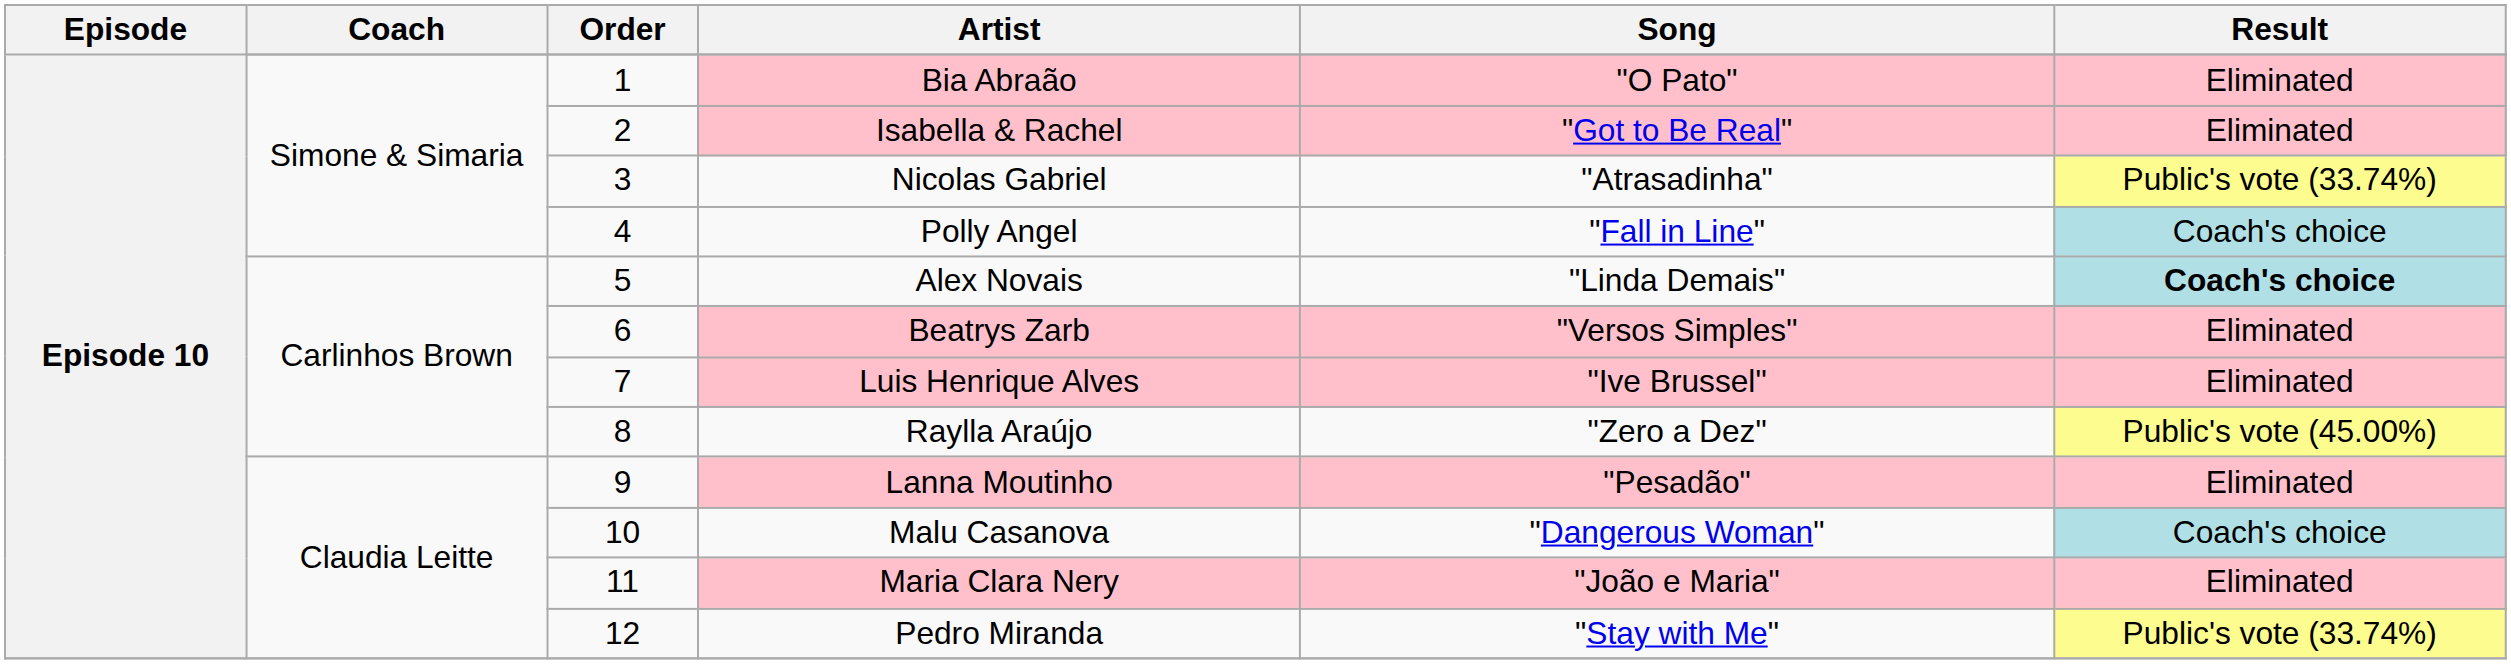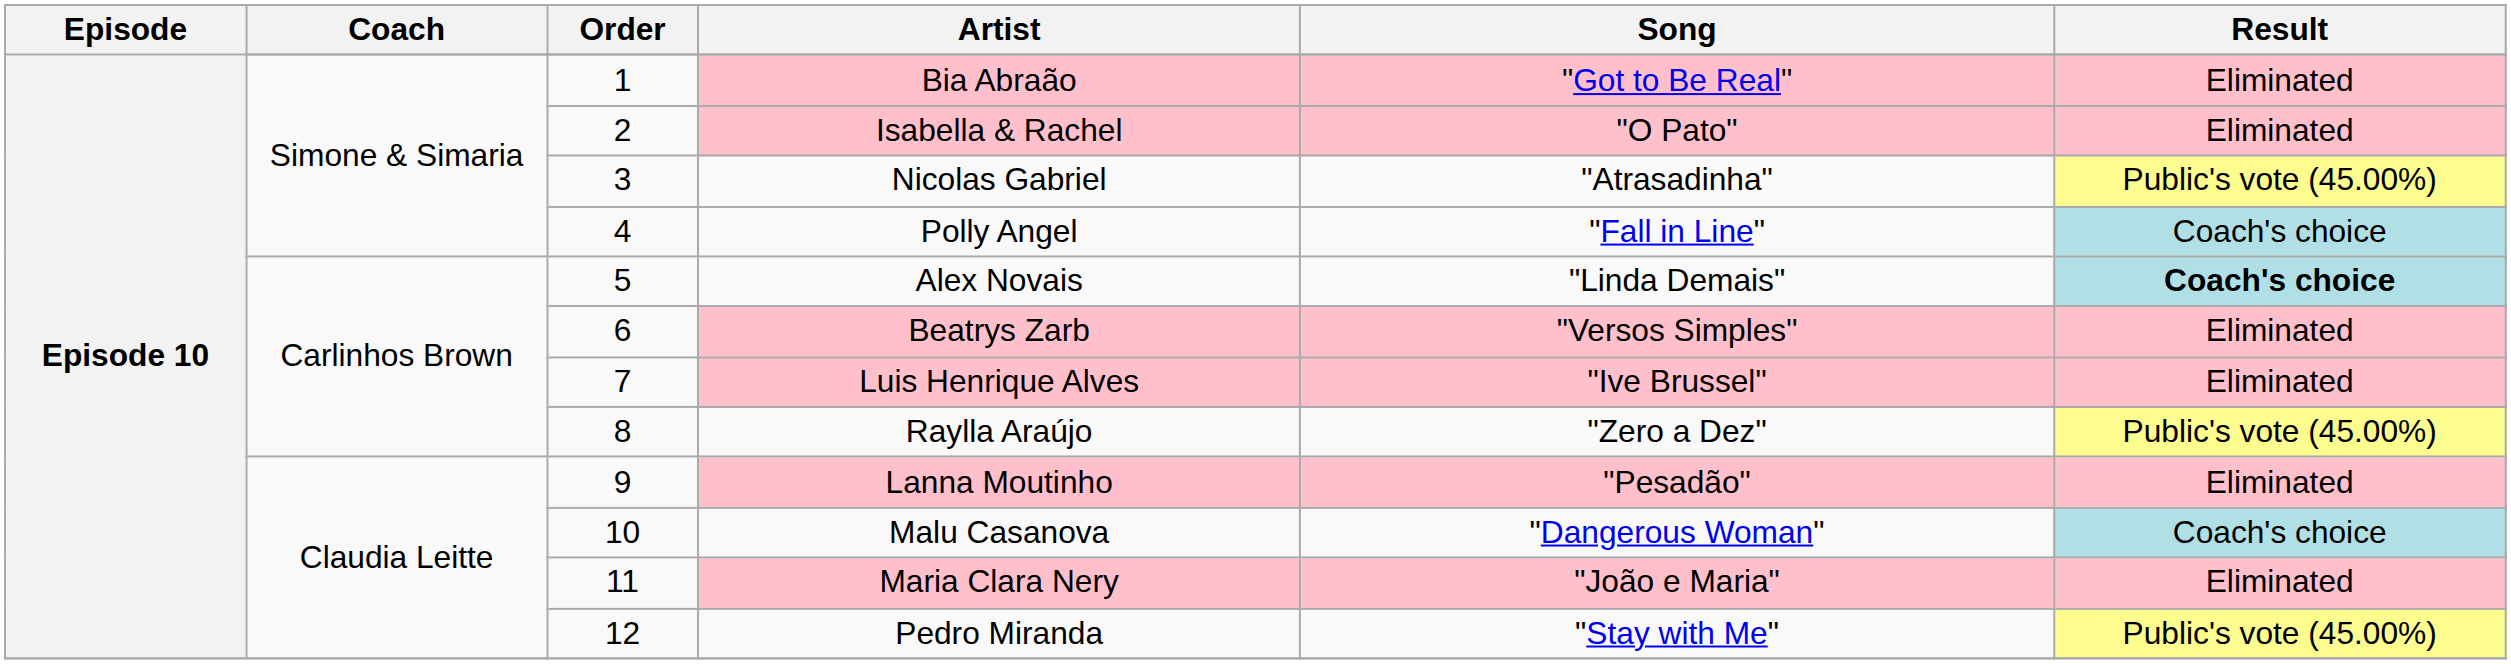 <table class="wikitable" style="text-align:center; width:100%;">
 <tr>
 <th scope="col" width="08%">Episode</th>
 <th scope="col" width="10%">Coach</th>
 <th scope="col" width="05%">Order</th>
 <th scope="col" width="20%">Artist</th>
 <th scope="col" width="25%">Song</th>
 <th scope="col" width="15%">Result</th>
 </tr>
 <tr>
 <th scope="col" rowspan=13>Episode 10<br><small></small></th>
 </tr>
 <tr>
 <td rowspan=4>Simone & Simaria</td>
 <td>1</td>
 <td bgcolor=FFC0CB>Bia Abraão</td>
-<td bgcolor=FFC0CB>"O Pato"</td>
+<td bgcolor=FFC0CB>"<a href='#'>Got to Be Real</a>"</td>
 <td bgcolor=FFC0CB>Eliminated</td>
 </tr>
 <tr>
 <td>2</td>
 <td bgcolor=FFC0CB>Isabella & Rachel</td>
-<td bgcolor=FFC0CB>"<a href='#'>Got to Be Real</a>"</td>
+<td bgcolor=FFC0CB>"O Pato"</td>
 <td bgcolor=FFC0CB>Eliminated</td>
 </tr>
 <tr>
 <td>3</td>
 <td>Nicolas Gabriel</td>
 <td>"Atrasadinha"</td>
-<td bgcolor=FDFC8F>Public's vote (33.74%)</td>
+<td bgcolor=FDFC8F>Public's vote (45.00%)</td>
 </tr>
 <tr>
 <td>4</td>
 <td>Polly Angel</td>
 <td>"<a href='#'>Fall in Line</a>"</td>
 <td bgcolor=B0E0E6>Coach's choice</td>
 </tr>
 <tr>
 <td rowspan=4>Carlinhos Brown</td>
 <td>5</td>
 <td>Alex Novais</td>
 <td>"Linda Demais"</td>
 <td bgcolor=B0E0E6><strong>Coach's choice</strong></td>
 </tr>
 <tr>
 <td>6</td>
 <td bgcolor=FFC0CB>Beatrys Zarb</td>
 <td bgcolor=FFC0CB>"Versos Simples"</td>
 <td bgcolor=FFC0CB>Eliminated</td>
 </tr>
 <tr>
 <td>7</td>
 <td bgcolor=FFC0CB>Luis Henrique Alves</td>
 <td bgcolor=FFC0CB>"Ive Brussel"</td>
 <td bgcolor=FFC0CB>Eliminated</td>
 </tr>
 <tr>
 <td>8</td>
 <td>Raylla Araújo</td>
 <td>"Zero a Dez"</td>
 <td bgcolor=FDFC8F>Public's vote (45.00%)</td>
 </tr>
 <tr>
 <td rowspan=4>Claudia Leitte</td>
 <td>9</td>
 <td bgcolor=FFC0CB>Lanna Moutinho</td>
 <td bgcolor=FFC0CB>"Pesadão"</td>
 <td bgcolor=FFC0CB>Eliminated</td>
 </tr>
 <tr>
 <td>10</td>
 <td>Malu Casanova</td>
 <td>"<a href='#'>Dangerous Woman</a>"</td>
 <td bgcolor=B0E0E6>Coach's choice</td>
 </tr>
 <tr>
 <td>11</td>
 <td bgcolor=FFC0CB>Maria Clara Nery</td>
 <td bgcolor=FFC0CB>"João e Maria"</td>
 <td bgcolor=FFC0CB>Eliminated</td>
 </tr>
 <tr>
 <td>12</td>
 <td>Pedro Miranda</td>
 <td>"<a href='#'>Stay with Me</a>"</td>
-<td bgcolor=FDFC8F>Public's vote (33.74%)</td>
+<td bgcolor=FDFC8F>Public's vote (45.00%)</td>
 </tr>
 <tr>
 </tr>
 </table>
